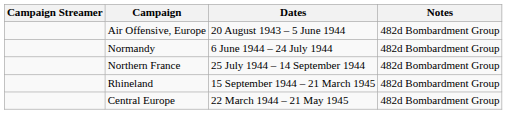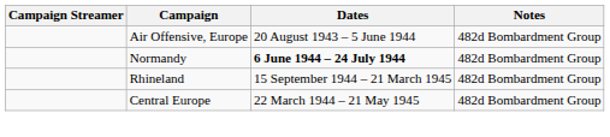 <table class="wikitable">
 <tr style="background:#efefef;">
 <th>Campaign Streamer</th>
 <th>Campaign</th>
 <th>Dates</th>
 <th>Notes</th>
 </tr>
 <tr>
 <td></td>
 <td>Air Offensive, Europe</td>
 <td>20 August 1943 – 5 June 1944</td>
 <td>482d Bombardment Group</td>
 </tr>
 <tr>
 <td></td>
 <td>Normandy</td>
-<td>6 June 1944 – 24 July 1944</td>
-<td>482d Bombardment Group</td>
-</tr>
-<tr>
-<td></td>
-<td>Northern France</td>
-<td>25 July 1944 – 14 September 1944</td>
+<td><strong>6 June 1944 – 24 July 1944</strong></td>
 <td>482d Bombardment Group</td>
 </tr>
 <tr>
 <td></td>
 <td>Rhineland</td>
 <td>15 September 1944 – 21 March 1945</td>
 <td>482d Bombardment Group</td>
 </tr>
 <tr>
 <td></td>
 <td>Central Europe</td>
 <td>22 March 1944 – 21 May 1945</td>
 <td>482d Bombardment Group</td>
 </tr>
 </table>
